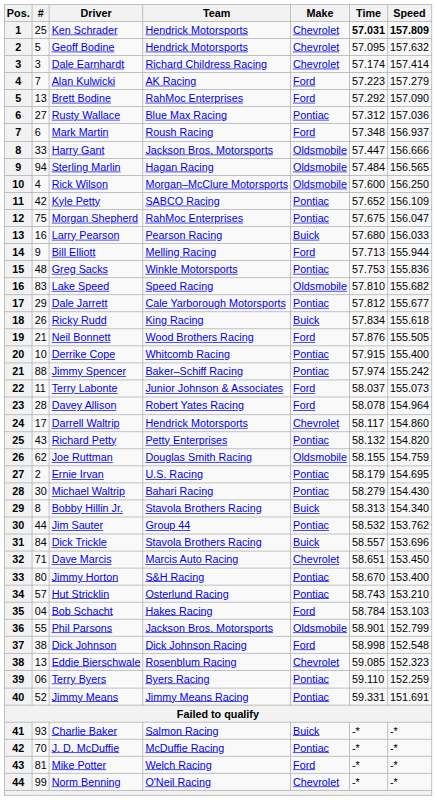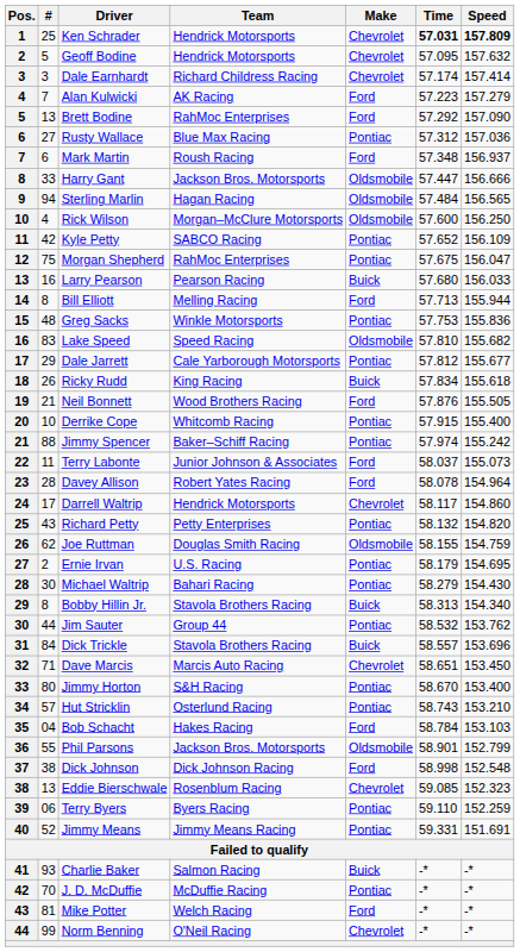 <table class="wikitable" style="font-size:95%">
 <tr>
 <th>Pos.</th>
 <th>#</th>
 <th>Driver</th>
 <th>Team</th>
 <th>Make</th>
 <th>Time</th>
 <th>Speed</th>
 </tr>
 <tr>
 <th>1</th>
 <td>25</td>
 <td><a href='#'>Ken Schrader</a></td>
 <td><a href='#'>Hendrick Motorsports</a></td>
 <td><a href='#'>Chevrolet</a></td>
 <td><strong>57.031</strong></td>
 <td><strong>157.809</strong></td>
 </tr>
 <tr>
 <th>2</th>
 <td>5</td>
 <td><a href='#'>Geoff Bodine</a></td>
 <td><a href='#'>Hendrick Motorsports</a></td>
 <td><a href='#'>Chevrolet</a></td>
 <td>57.095</td>
 <td>157.632</td>
 </tr>
 <tr>
 <th>3</th>
 <td>3</td>
 <td><a href='#'>Dale Earnhardt</a></td>
 <td><a href='#'>Richard Childress Racing</a></td>
 <td><a href='#'>Chevrolet</a></td>
 <td>57.174</td>
 <td>157.414</td>
 </tr>
 <tr>
 <th>4</th>
 <td>7</td>
 <td><a href='#'>Alan Kulwicki</a></td>
 <td><a href='#'>AK Racing</a></td>
 <td><a href='#'>Ford</a></td>
 <td>57.223</td>
 <td>157.279</td>
 </tr>
 <tr>
 <th>5</th>
 <td>13</td>
 <td><a href='#'>Brett Bodine</a></td>
 <td><a href='#'>RahMoc Enterprises</a></td>
 <td><a href='#'>Ford</a></td>
 <td>57.292</td>
 <td>157.090</td>
 </tr>
 <tr>
 <th>6</th>
 <td>27</td>
 <td><a href='#'>Rusty Wallace</a></td>
 <td><a href='#'>Blue Max Racing</a></td>
 <td><a href='#'>Pontiac</a></td>
 <td>57.312</td>
 <td>157.036</td>
 </tr>
 <tr>
 <th>7</th>
 <td>6</td>
 <td><a href='#'>Mark Martin</a></td>
 <td><a href='#'>Roush Racing</a></td>
 <td><a href='#'>Ford</a></td>
 <td>57.348</td>
 <td>156.937</td>
 </tr>
 <tr>
 <th>8</th>
 <td>33</td>
 <td><a href='#'>Harry Gant</a></td>
 <td><a href='#'>Jackson Bros. Motorsports</a></td>
 <td><a href='#'>Oldsmobile</a></td>
 <td>57.447</td>
 <td>156.666</td>
 </tr>
 <tr>
 <th>9</th>
 <td>94</td>
 <td><a href='#'>Sterling Marlin</a></td>
 <td><a href='#'>Hagan Racing</a></td>
 <td><a href='#'>Oldsmobile</a></td>
 <td>57.484</td>
 <td>156.565</td>
 </tr>
 <tr>
 <th>10</th>
 <td>4</td>
 <td><a href='#'>Rick Wilson</a></td>
 <td><a href='#'>Morgan–McClure Motorsports</a></td>
 <td><a href='#'>Oldsmobile</a></td>
 <td>57.600</td>
 <td>156.250</td>
 </tr>
 <tr>
 <th>11</th>
 <td>42</td>
 <td><a href='#'>Kyle Petty</a></td>
 <td><a href='#'>SABCO Racing</a></td>
 <td><a href='#'>Pontiac</a></td>
 <td>57.652</td>
 <td>156.109</td>
 </tr>
 <tr>
 <th>12</th>
 <td>75</td>
 <td><a href='#'>Morgan Shepherd</a></td>
 <td><a href='#'>RahMoc Enterprises</a></td>
 <td><a href='#'>Pontiac</a></td>
 <td>57.675</td>
 <td>156.047</td>
 </tr>
 <tr>
 <th>13</th>
 <td>16</td>
 <td><a href='#'>Larry Pearson</a></td>
 <td><a href='#'>Pearson Racing</a></td>
 <td><a href='#'>Buick</a></td>
 <td>57.680</td>
 <td>156.033</td>
 </tr>
 <tr>
 <th>14</th>
-<td>9</td>
+<td>8</td>
 <td><a href='#'>Bill Elliott</a></td>
 <td><a href='#'>Melling Racing</a></td>
 <td><a href='#'>Ford</a></td>
 <td>57.713</td>
 <td>155.944</td>
 </tr>
 <tr>
 <th>15</th>
 <td>48</td>
 <td><a href='#'>Greg Sacks</a></td>
 <td><a href='#'>Winkle Motorsports</a></td>
 <td><a href='#'>Pontiac</a></td>
 <td>57.753</td>
 <td>155.836</td>
 </tr>
 <tr>
 <th>16</th>
 <td>83</td>
 <td><a href='#'>Lake Speed</a></td>
 <td><a href='#'>Speed Racing</a></td>
 <td><a href='#'>Oldsmobile</a></td>
 <td>57.810</td>
 <td>155.682</td>
 </tr>
 <tr>
 <th>17</th>
 <td>29</td>
 <td><a href='#'>Dale Jarrett</a></td>
 <td><a href='#'>Cale Yarborough Motorsports</a></td>
 <td><a href='#'>Pontiac</a></td>
 <td>57.812</td>
 <td>155.677</td>
 </tr>
 <tr>
 <th>18</th>
 <td>26</td>
 <td><a href='#'>Ricky Rudd</a></td>
 <td><a href='#'>King Racing</a></td>
 <td><a href='#'>Buick</a></td>
 <td>57.834</td>
 <td>155.618</td>
 </tr>
 <tr>
 <th>19</th>
 <td>21</td>
 <td><a href='#'>Neil Bonnett</a></td>
 <td><a href='#'>Wood Brothers Racing</a></td>
 <td><a href='#'>Ford</a></td>
 <td>57.876</td>
 <td>155.505</td>
 </tr>
 <tr>
 <th>20</th>
 <td>10</td>
 <td><a href='#'>Derrike Cope</a></td>
 <td><a href='#'>Whitcomb Racing</a></td>
 <td><a href='#'>Pontiac</a></td>
 <td>57.915</td>
 <td>155.400</td>
 </tr>
 <tr>
 <th>21</th>
 <td>88</td>
 <td><a href='#'>Jimmy Spencer</a></td>
 <td><a href='#'>Baker–Schiff Racing</a></td>
 <td><a href='#'>Pontiac</a></td>
 <td>57.974</td>
 <td>155.242</td>
 </tr>
 <tr>
 <th>22</th>
 <td>11</td>
 <td><a href='#'>Terry Labonte</a></td>
 <td><a href='#'>Junior Johnson & Associates</a></td>
 <td><a href='#'>Ford</a></td>
 <td>58.037</td>
 <td>155.073</td>
 </tr>
 <tr>
 <th>23</th>
 <td>28</td>
 <td><a href='#'>Davey Allison</a></td>
 <td><a href='#'>Robert Yates Racing</a></td>
 <td><a href='#'>Ford</a></td>
 <td>58.078</td>
 <td>154.964</td>
 </tr>
 <tr>
 <th>24</th>
 <td>17</td>
 <td><a href='#'>Darrell Waltrip</a></td>
 <td><a href='#'>Hendrick Motorsports</a></td>
 <td><a href='#'>Chevrolet</a></td>
 <td>58.117</td>
 <td>154.860</td>
 </tr>
 <tr>
 <th>25</th>
 <td>43</td>
 <td><a href='#'>Richard Petty</a></td>
 <td><a href='#'>Petty Enterprises</a></td>
 <td><a href='#'>Pontiac</a></td>
 <td>58.132</td>
 <td>154.820</td>
 </tr>
 <tr>
 <th>26</th>
 <td>62</td>
 <td><a href='#'>Joe Ruttman</a></td>
 <td><a href='#'>Douglas Smith Racing</a></td>
 <td><a href='#'>Oldsmobile</a></td>
 <td>58.155</td>
 <td>154.759</td>
 </tr>
 <tr>
 <th>27</th>
 <td>2</td>
 <td><a href='#'>Ernie Irvan</a></td>
 <td><a href='#'>U.S. Racing</a></td>
 <td><a href='#'>Pontiac</a></td>
 <td>58.179</td>
 <td>154.695</td>
 </tr>
 <tr>
 <th>28</th>
 <td>30</td>
 <td><a href='#'>Michael Waltrip</a></td>
 <td><a href='#'>Bahari Racing</a></td>
 <td><a href='#'>Pontiac</a></td>
 <td>58.279</td>
 <td>154.430</td>
 </tr>
 <tr>
 <th>29</th>
 <td>8</td>
 <td><a href='#'>Bobby Hillin Jr.</a></td>
 <td><a href='#'>Stavola Brothers Racing</a></td>
 <td><a href='#'>Buick</a></td>
 <td>58.313</td>
 <td>154.340</td>
 </tr>
 <tr>
 <th>30</th>
 <td>44</td>
 <td><a href='#'>Jim Sauter</a></td>
 <td><a href='#'>Group 44</a></td>
 <td><a href='#'>Pontiac</a></td>
 <td>58.532</td>
 <td>153.762</td>
 </tr>
 <tr>
 <th>31</th>
 <td>84</td>
 <td><a href='#'>Dick Trickle</a></td>
 <td><a href='#'>Stavola Brothers Racing</a></td>
 <td><a href='#'>Buick</a></td>
 <td>58.557</td>
 <td>153.696</td>
 </tr>
 <tr>
 <th>32</th>
 <td>71</td>
 <td><a href='#'>Dave Marcis</a></td>
 <td><a href='#'>Marcis Auto Racing</a></td>
 <td><a href='#'>Chevrolet</a></td>
 <td>58.651</td>
 <td>153.450</td>
 </tr>
 <tr>
 <th>33</th>
 <td>80</td>
 <td><a href='#'>Jimmy Horton</a></td>
 <td><a href='#'>S&H Racing</a></td>
 <td><a href='#'>Pontiac</a></td>
 <td>58.670</td>
 <td>153.400</td>
 </tr>
 <tr>
 <th>34</th>
 <td>57</td>
 <td><a href='#'>Hut Stricklin</a></td>
 <td><a href='#'>Osterlund Racing</a></td>
 <td><a href='#'>Pontiac</a></td>
 <td>58.743</td>
 <td>153.210</td>
 </tr>
 <tr>
 <th>35</th>
 <td>04</td>
 <td><a href='#'>Bob Schacht</a></td>
 <td><a href='#'>Hakes Racing</a></td>
 <td><a href='#'>Ford</a></td>
 <td>58.784</td>
 <td>153.103</td>
 </tr>
 <tr>
 <th>36</th>
 <td>55</td>
 <td><a href='#'>Phil Parsons</a></td>
 <td><a href='#'>Jackson Bros. Motorsports</a></td>
 <td><a href='#'>Oldsmobile</a></td>
 <td>58.901</td>
 <td>152.799</td>
 </tr>
 <tr>
 <th>37</th>
 <td>38</td>
 <td><a href='#'>Dick Johnson</a></td>
 <td><a href='#'>Dick Johnson Racing</a></td>
 <td><a href='#'>Ford</a></td>
 <td>58.998</td>
 <td>152.548</td>
 </tr>
 <tr>
 <th>38</th>
 <td>13</td>
 <td><a href='#'>Eddie Bierschwale</a></td>
 <td><a href='#'>Rosenblum Racing</a></td>
 <td><a href='#'>Chevrolet</a></td>
 <td>59.085</td>
 <td>152.323</td>
 </tr>
 <tr>
 <th>39</th>
 <td>06</td>
 <td><a href='#'>Terry Byers</a></td>
 <td><a href='#'>Byers Racing</a></td>
 <td><a href='#'>Pontiac</a></td>
 <td>59.110</td>
 <td>152.259</td>
 </tr>
 <tr>
 <th>40</th>
 <td>52</td>
 <td><a href='#'>Jimmy Means</a></td>
 <td><a href='#'>Jimmy Means Racing</a></td>
 <td><a href='#'>Pontiac</a></td>
 <td>59.331</td>
 <td>151.691</td>
 </tr>
 <tr>
 <th colspan="7">Failed to qualify</th>
 </tr>
 <tr>
 <th>41</th>
 <td>93</td>
 <td><a href='#'>Charlie Baker</a></td>
 <td><a href='#'>Salmon Racing</a></td>
 <td><a href='#'>Buick</a></td>
 <td>-*</td>
 <td>-*</td>
 </tr>
 <tr>
 <th>42</th>
 <td>70</td>
 <td><a href='#'>J. D. McDuffie</a></td>
 <td><a href='#'>McDuffie Racing</a></td>
 <td><a href='#'>Pontiac</a></td>
 <td>-*</td>
 <td>-*</td>
 </tr>
 <tr>
 <th>43</th>
 <td>81</td>
 <td><a href='#'>Mike Potter</a></td>
 <td><a href='#'>Welch Racing</a></td>
 <td><a href='#'>Ford</a></td>
 <td>-*</td>
 <td>-*</td>
 </tr>
 <tr>
 <th>44</th>
 <td>99</td>
 <td><a href='#'>Norm Benning</a></td>
 <td><a href='#'>O'Neil Racing</a></td>
 <td><a href='#'>Chevrolet</a></td>
 <td>-*</td>
 <td>-*</td>
 </tr>
 <tr>
 <th colspan="7"></th>
 </tr>
 </table>
